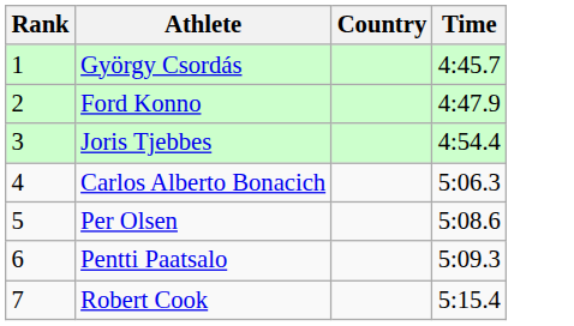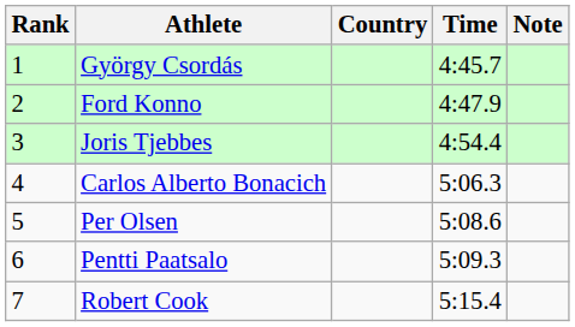 <table class="wikitable sortable">
 <tr>
 <th>Rank</th>
 <th>Athlete</th>
 <th>Country</th>
 <th>Time</th>
+<th>Note</th>
 </tr>
 <tr bgcolor=#CCFFCC>
 <td>1</td>
 <td><a href='#'>György Csordás</a></td>
 <td></td>
 <td>4:45.7</td>
+<td></td>
 </tr>
 <tr bgcolor=#CCFFCC>
 <td>2</td>
 <td><a href='#'>Ford Konno</a></td>
 <td></td>
 <td>4:47.9</td>
+<td></td>
 </tr>
 <tr bgcolor=#CCFFCC>
 <td>3</td>
 <td><a href='#'>Joris Tjebbes</a></td>
 <td></td>
 <td>4:54.4</td>
+<td></td>
 </tr>
 <tr>
 <td>4</td>
 <td><a href='#'>Carlos Alberto Bonacich</a></td>
 <td></td>
 <td>5:06.3</td>
+<td></td>
 </tr>
 <tr>
 <td>5</td>
 <td><a href='#'>Per Olsen</a></td>
 <td></td>
 <td>5:08.6</td>
+<td></td>
 </tr>
 <tr>
 <td>6</td>
 <td><a href='#'>Pentti Paatsalo</a></td>
 <td></td>
 <td>5:09.3</td>
+<td></td>
 </tr>
 <tr>
 <td>7</td>
 <td><a href='#'>Robert Cook</a></td>
 <td></td>
 <td>5:15.4</td>
+<td></td>
 </tr>
 </table>
